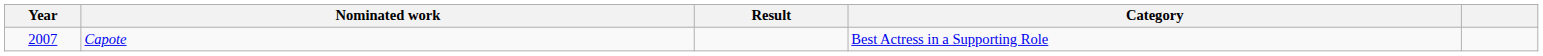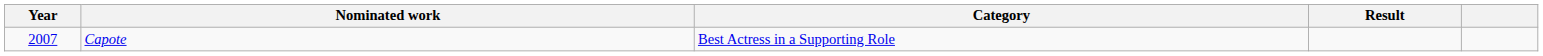 <table class="wikitable" width=85%>
 <tr>
 <th width=5%>Year</th>
 <th width=40%>Nominated work</th>
+<th width=40%>Category</th>
 <th width=10%>Result</th>
-<th width=40%>Category</th>
 <th width=5%></th>
 </tr>
 <tr>
 <td style="text-align:center;"><a href='#'>2007</a></td>
 <td><em><a href='#'>Capote</a></em></td>
+<td><a href='#'>Best Actress in a Supporting Role</a></td>
 <td></td>
-<td><a href='#'>Best Actress in a Supporting Role</a></td>
 <td></td>
 </tr>
 </table>
